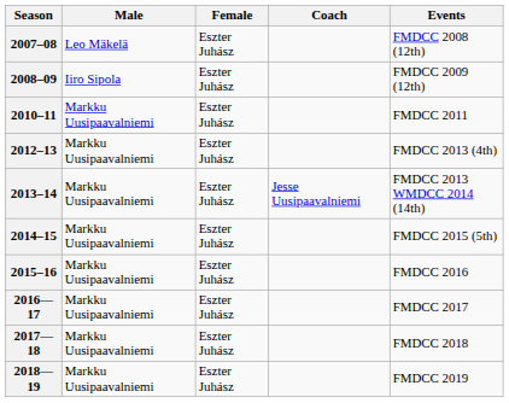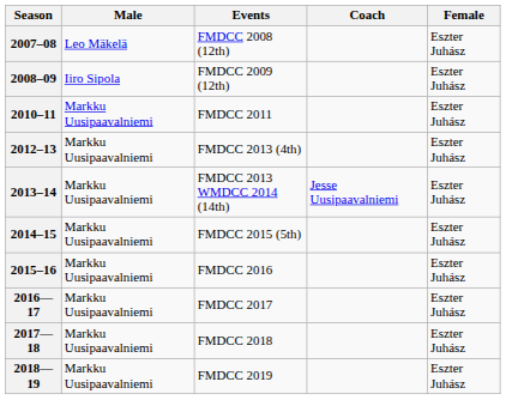 <table class="wikitable">
 <tr>
 <th scope="col">Season</th>
 <th scope="col">Male</th>
+<th scope="col">Events</th>
+<th scope="col">Coach</th>
 <th scope="col">Female</th>
-<th scope="col">Coach</th>
-<th scope="col">Events</th>
 </tr>
 <tr>
 <th scope="row">2007–08</th>
 <td><a href='#'>Leo Mäkelä</a></td>
+<td><a href='#'>FMDCC</a> 2008 (12th)</td>
+<td></td>
 <td>Eszter Juhász</td>
-<td></td>
-<td><a href='#'>FMDCC</a> 2008 (12th)</td>
 </tr>
 <tr>
 <th scope="row">2008–09</th>
 <td><a href='#'>Iiro Sipola</a></td>
+<td>FMDCC 2009 (12th)</td>
+<td></td>
 <td>Eszter Juhász</td>
-<td></td>
-<td>FMDCC 2009 (12th)</td>
 </tr>
 <tr>
 <th scope="row">2010–11</th>
 <td><a href='#'>Markku Uusipaavalniemi</a></td>
+<td>FMDCC 2011 </td>
+<td></td>
 <td>Eszter Juhász</td>
-<td></td>
-<td>FMDCC 2011 </td>
 </tr>
 <tr>
 <th scope="row">2012–13</th>
 <td>Markku Uusipaavalniemi</td>
+<td>FMDCC 2013 (4th)</td>
+<td></td>
 <td>Eszter Juhász</td>
-<td></td>
-<td>FMDCC 2013 (4th)</td>
 </tr>
 <tr>
 <th scope="row">2013–14</th>
 <td>Markku Uusipaavalniemi</td>
+<td>FMDCC 2013 <br><a href='#'>WMDCC 2014</a> (14th)</td>
+<td><a href='#'>Jesse Uusipaavalniemi</a></td>
 <td>Eszter Juhász</td>
-<td><a href='#'>Jesse Uusipaavalniemi</a></td>
-<td>FMDCC 2013 <br><a href='#'>WMDCC 2014</a> (14th)</td>
 </tr>
 <tr>
 <th scope="row">2014–15</th>
 <td>Markku Uusipaavalniemi</td>
+<td>FMDCC 2015 (5th)</td>
+<td></td>
 <td>Eszter Juhász</td>
-<td></td>
-<td>FMDCC 2015 (5th)</td>
 </tr>
 <tr>
 <th scope="row">2015–16</th>
 <td>Markku Uusipaavalniemi</td>
+<td>FMDCC 2016 </td>
+<td></td>
 <td>Eszter Juhász</td>
-<td></td>
-<td>FMDCC 2016 </td>
 </tr>
 <tr>
 <th scope="row">2016—17</th>
 <td>Markku Uusipaavalniemi</td>
+<td>FMDCC 2017 </td>
+<td></td>
 <td>Eszter Juhász</td>
-<td></td>
-<td>FMDCC 2017 </td>
 </tr>
 <tr>
 <th scope="row">2017—18</th>
 <td>Markku Uusipaavalniemi</td>
+<td>FMDCC 2018 </td>
+<td></td>
 <td>Eszter Juhász</td>
-<td></td>
-<td>FMDCC 2018 </td>
 </tr>
 <tr>
 <th scope="row">2018—19</th>
 <td>Markku Uusipaavalniemi</td>
+<td>FMDCC 2019 </td>
+<td></td>
 <td>Eszter Juhász</td>
-<td></td>
-<td>FMDCC 2019 </td>
 </tr>
 </table>
